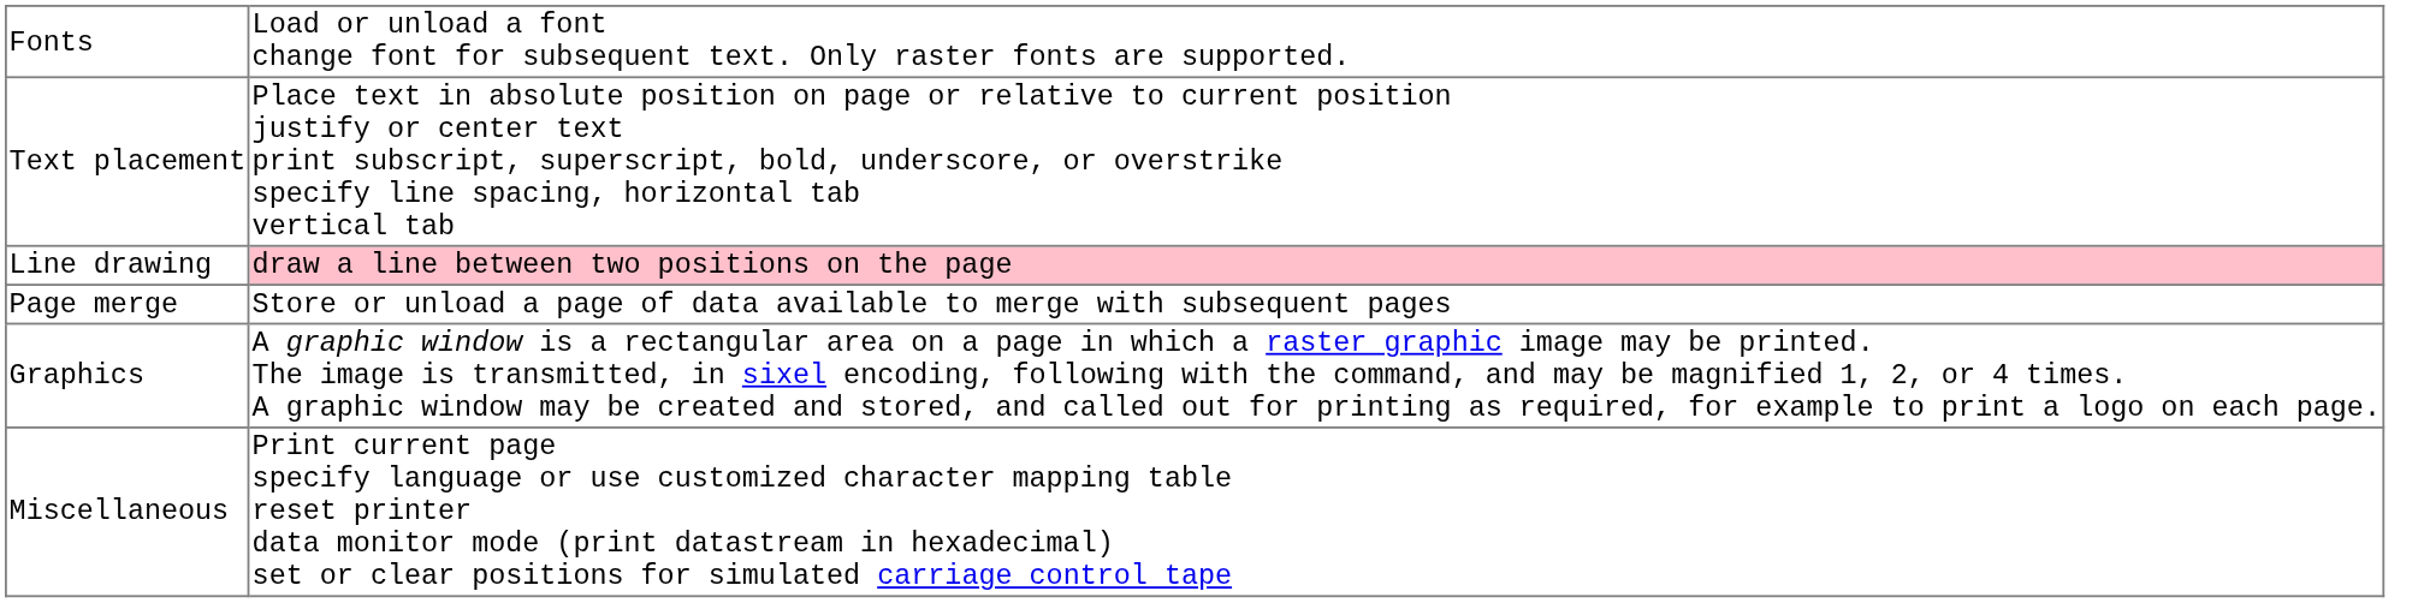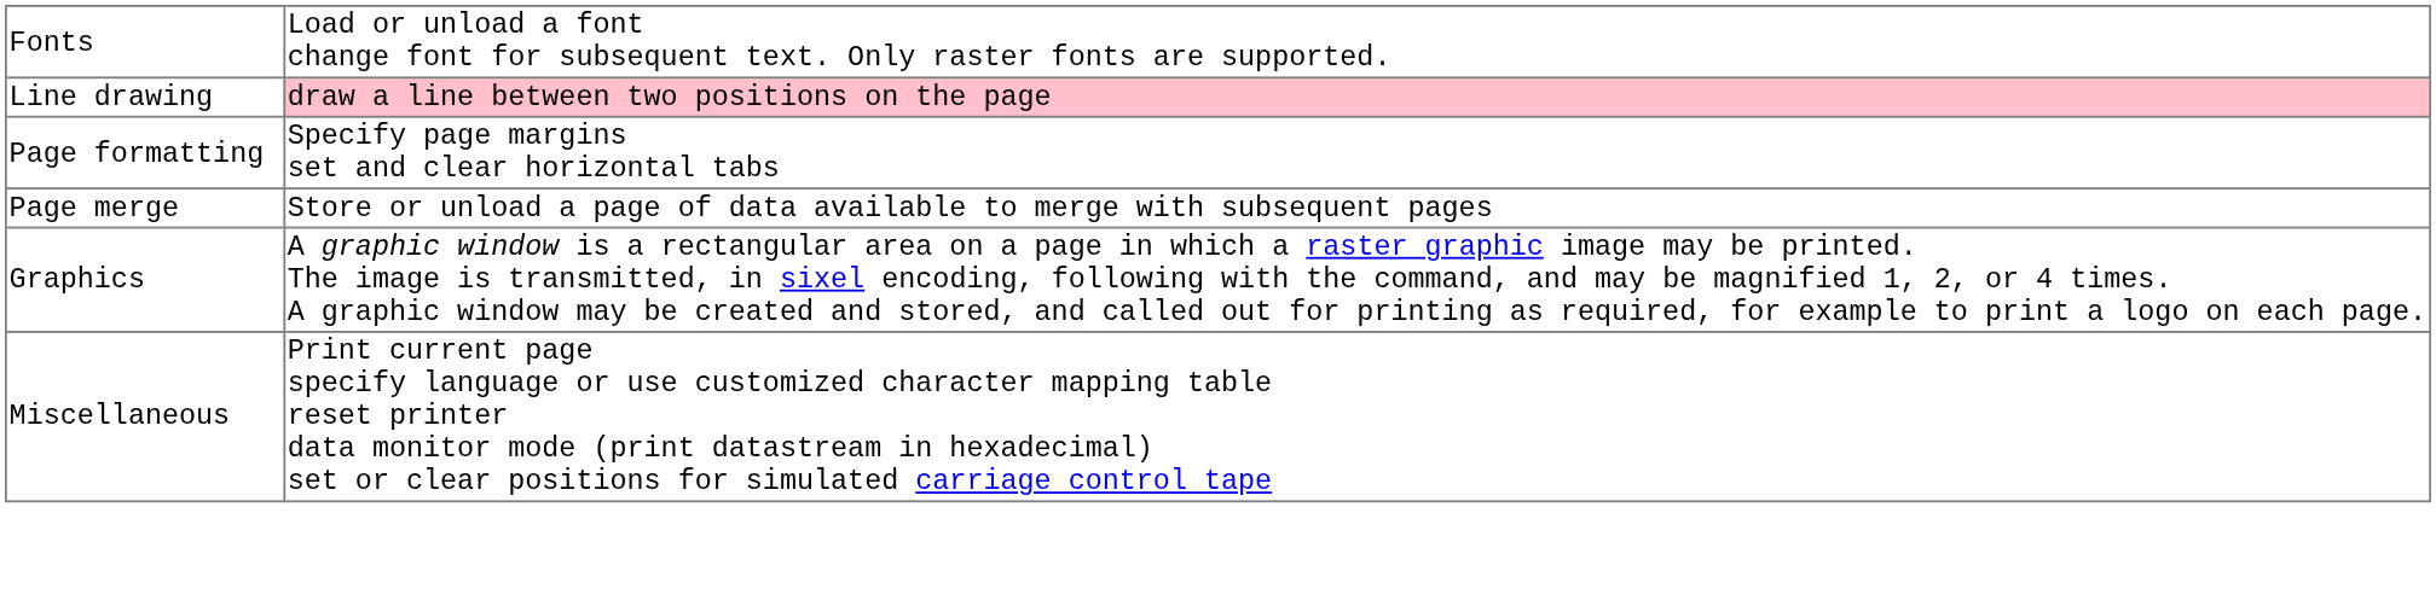 <table border=1 style="border-collapse: collapse;">
 <tr>
 <td>Fonts</td>
 <td>Load or unload a font<br>change font for subsequent text. Only raster fonts are supported.</td>
 </tr>
 <tr>
-<td>Text placement</td>
-<td>Place text in absolute position on page or relative to current position<br>justify or center text<br>print subscript, superscript, bold, underscore, or overstrike<br>specify line spacing, horizontal tab<br>vertical tab</td>
+<td>Line drawing</td>
+<td style="background: pink;">draw a line between two positions on the page</td>
 </tr>
 <tr>
-<td>Line drawing</td>
-<td style="background: pink;">draw a line between two positions on the page</td>
+<td>Page formatting </td>
+<td>Specify page margins<br>set and clear horizontal tabs</td>
 </tr>
 <tr>
 <td>Page merge</td>
 <td>Store or unload a page of data available to merge with subsequent pages</td>
 </tr>
 <tr>
 <td>Graphics</td>
 <td>A <em>graphic window</em> is a rectangular area on a page in which a <a href='#'>raster graphic</a> image may be printed.<br>The image is transmitted, in <a href='#'>sixel</a> encoding, following with the command, and may be magnified 1, 2, or 4 times.<br>A graphic window may be created and stored, and called out for printing as required, for example to print a logo on each page.</td>
 </tr>
 <tr>
 <td>Miscellaneous</td>
 <td>Print current page<br>specify language or use customized character mapping table<br>reset printer<br>data monitor mode (print datastream in hexadecimal)<br>set or clear positions for simulated <a href='#'>carriage control tape</a></td>
 </tr>
 </table>
